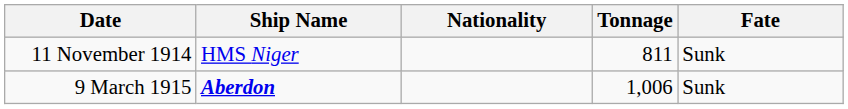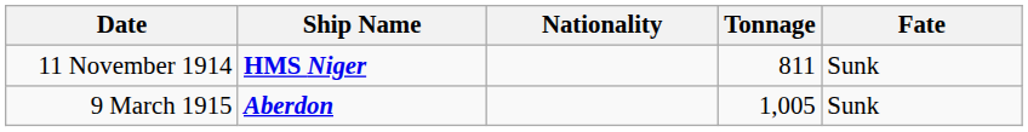 <table class="wikitable sortable">
 <tr>
 <th width="140px">Date</th>
 <th width="150px">Ship Name</th>
 <th width="140px">Nationality</th>
 <th width="25px">Tonnage</th>
 <th width="120px">Fate</th>
 </tr>
 <tr>
 <td align="right">11 November 1914</td>
-<td align="left"><a href='#'>HMS <em>Niger</em></a></td>
+<td align="left"><strong><a href='#'>HMS <em>Niger</em></a></strong></td>
 <td align="left"></td>
 <td align="right">811</td>
 <td align="left">Sunk</td>
 </tr>
 <tr>
 <td align="right">9 March 1915</td>
 <td align="left"><strong><a href='#'><em>Aberdon</em></a></strong></td>
 <td align="left"></td>
-<td align="right">1,006</td>
+<td align="right">1,005</td>
 <td align="left">Sunk</td>
 </tr>
 </table>
